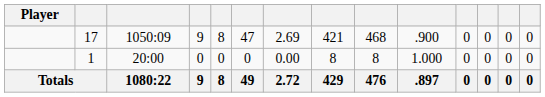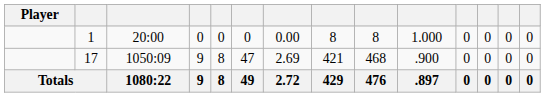 <table class="wikitable sortable" style="width:100%;">
 <tr style="text-align:center; background:#ddd;">
 <th>Player</th>
 <th></th>
 <th></th>
 <th></th>
 <th></th>
 <th></th>
 <th></th>
 <th></th>
 <th></th>
 <th></th>
 <th></th>
 <th></th>
 <th></th>
 <th></th>
 </tr>
 <tr align=center>
 <td style=white-space:nowrap></td>
+<td>1</td>
+<td>20:00</td>
+<td>0</td>
+<td>0</td>
+<td>0</td>
+<td>0.00</td>
+<td>8</td>
+<td>8</td>
+<td>1.000</td>
+<td>0</td>
+<td>0</td>
+<td>0</td>
+<td>0</td>
+</tr>
+<tr align=center>
+<td style=white-space:nowrap></td>
 <td>17</td>
 <td>1050:09</td>
 <td>9</td>
 <td>8</td>
 <td>47</td>
 <td>2.69</td>
 <td>421</td>
 <td>468</td>
 <td>.900</td>
-<td>0</td>
-<td>0</td>
-<td>0</td>
-<td>0</td>
-</tr>
-<tr align=center>
-<td style=white-space:nowrap></td>
-<td>1</td>
-<td>20:00</td>
-<td>0</td>
-<td>0</td>
-<td>0</td>
-<td>0.00</td>
-<td>8</td>
-<td>8</td>
-<td>1.000</td>
 <td>0</td>
 <td>0</td>
 <td>0</td>
 <td>0</td>
 </tr>
 <tr class="unsortable">
 <th colspan=2>Totals</th>
 <th>1080:22</th>
 <th>9</th>
 <th>8</th>
 <th>49</th>
 <th>2.72</th>
 <th>429</th>
 <th>476</th>
 <th>.897</th>
 <th>0</th>
 <th>0</th>
 <th>0</th>
 <th>0</th>
 </tr>
 </table>
